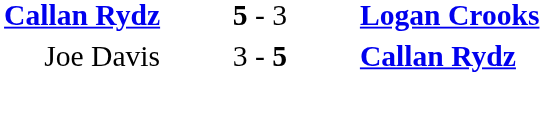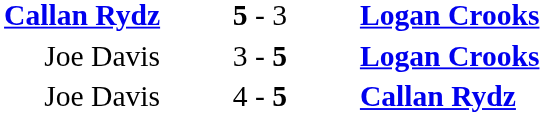 <table style="text-align:center">
 <tr>
 <th width=223></th>
 <th width=100></th>
 <th width=223></th>
 </tr>
 <tr>
 <td align=right><strong><a href='#'>Callan Rydz</a></strong> </td>
 <td><strong>5</strong> - 3</td>
 <td align=left><strong> <a href='#'>Logan Crooks</a></strong></td>
 </tr>
 <tr>
 <td align=right>Joe Davis </td>
 <td>3 - <strong>5</strong></td>
+<td align=left> <strong><a href='#'>Logan Crooks</a></strong></td>
+</tr>
+<tr>
+<td align=right>Joe Davis </td>
+<td>4 - <strong>5</strong></td>
 <td align=left> <strong><a href='#'>Callan Rydz</a></strong></td>
 </tr>
 </table>
